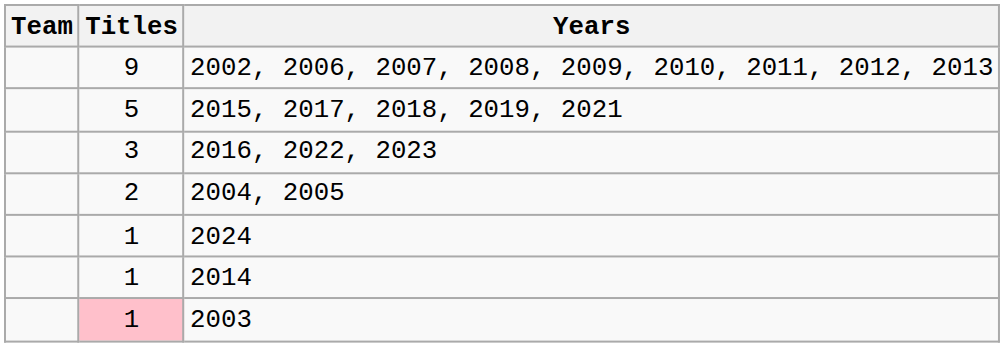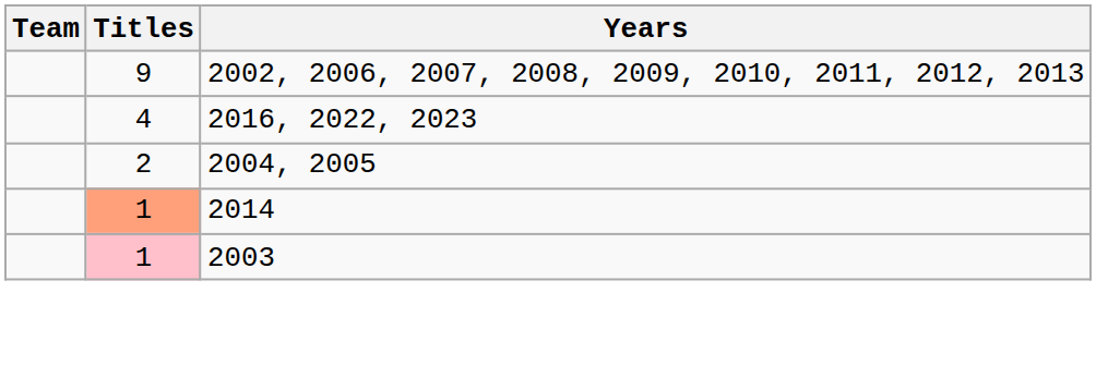 <table class="wikitable sortable" style="text-align:center">
 <tr>
 <th>Team</th>
 <th>Titles</th>
 <th>Years</th>
 </tr>
 <tr>
 <td style=><strong></strong></td>
 <td>9</td>
 <td align=left>2002, 2006, 2007, 2008, 2009, 2010, 2011, 2012, 2013</td>
 </tr>
 <tr>
 <td style=><strong></strong></td>
-<td>5</td>
-<td align=left>2015, 2017, 2018, 2019, 2021</td>
-</tr>
-<tr>
-<td style=><strong></strong></td>
-<td>3</td>
+<td>4</td>
 <td align=left>2016, 2022, 2023</td>
 </tr>
 <tr>
 <td style=><strong></strong></td>
 <td>2</td>
 <td align=left>2004, 2005</td>
 </tr>
 <tr>
 <td style=><strong></strong></td>
-<td>1</td>
-<td align=left>2024</td>
-</tr>
-<tr>
-<td style=><strong></strong></td>
-<td>1</td>
+<td style="background: lightsalmon;">1</td>
 <td align=left>2014</td>
 </tr>
 <tr>
 <td style=><strong></strong></td>
 <td style="background: pink;">1</td>
 <td align=left>2003</td>
 </tr>
 </table>
